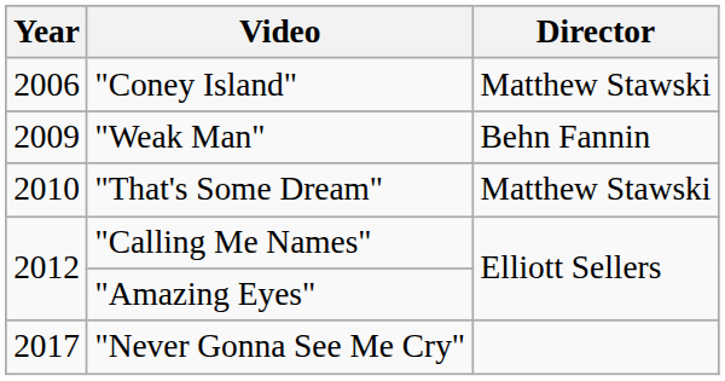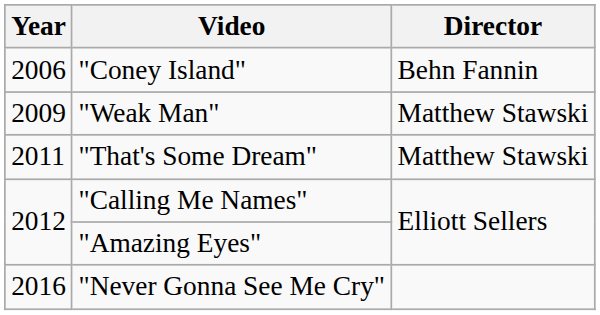 <table class="wikitable">
 <tr>
 <th>Year</th>
 <th>Video</th>
 <th>Director</th>
 </tr>
 <tr>
 <td>2006</td>
 <td>"Coney Island"</td>
-<td>Matthew Stawski</td>
+<td>Behn Fannin</td>
 </tr>
 <tr>
 <td>2009</td>
 <td>"Weak Man"</td>
-<td>Behn Fannin</td>
+<td>Matthew Stawski</td>
 </tr>
 <tr>
-<td>2010</td>
+<td>2011</td>
 <td>"That's Some Dream"</td>
 <td>Matthew Stawski</td>
 </tr>
 <tr>
 <td rowspan="2">2012</td>
 <td>"Calling Me Names"</td>
 <td rowspan="2">Elliott Sellers</td>
 </tr>
 <tr>
 <td>"Amazing Eyes"</td>
 </tr>
 <tr>
-<td>2017</td>
+<td>2016</td>
 <td>"Never Gonna See Me Cry"</td>
 <td></td>
 </tr>
 </table>
